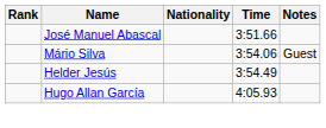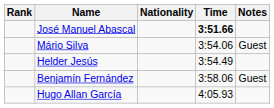 <table class="wikitable sortable" style="text-align:center">
 <tr>
 <th>Rank</th>
 <th>Name</th>
 <th>Nationality</th>
 <th>Time</th>
 <th>Notes</th>
 </tr>
 <tr>
 <td align=center></td>
 <td align=left><a href='#'>José Manuel Abascal</a></td>
 <td align=left></td>
-<td>3:51.66</td>
+<td><strong>3:51.66</strong></td>
 <td></td>
 </tr>
 <tr>
 <td align=center></td>
 <td align=left><a href='#'>Mário Silva</a></td>
 <td align=left></td>
 <td>3:54.06</td>
 <td>Guest</td>
 </tr>
 <tr>
 <td align=center></td>
 <td align=left><a href='#'>Helder Jesús</a></td>
 <td align=left></td>
 <td>3:54.49</td>
 <td></td>
 </tr>
 <tr>
 <td align=center></td>
+<td align=left><a href='#'>Benjamín Fernández</a></td>
+<td align=left></td>
+<td>3:58.06</td>
+<td>Guest</td>
+</tr>
+<tr>
+<td align=center></td>
 <td align=left><a href='#'>Hugo Allan García</a></td>
 <td align=left></td>
 <td>4:05.93</td>
 <td></td>
 </tr>
 </table>
